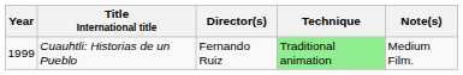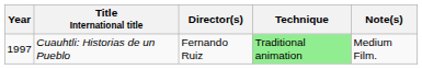 <table class="wikitable sortable">
 <tr>
 <th>Year</th>
 <th>Title<br><small>International title</small></th>
 <th>Director(s)</th>
 <th>Technique</th>
 <th>Note(s)</th>
 </tr>
 <tr>
-<td>1999</td>
+<td>1997</td>
 <td><em>Cuauhtli: Historias de un Pueblo</em></td>
 <td>Fernando Ruiz</td>
 <td style="background: lightgreen;">Traditional animation</td>
 <td>Medium Film. </td>
 </tr>
 </table>
